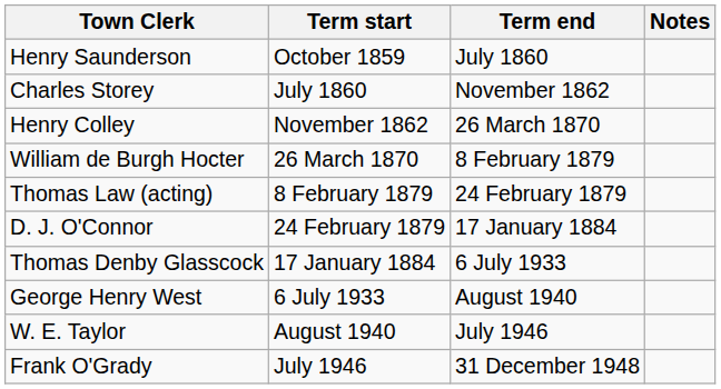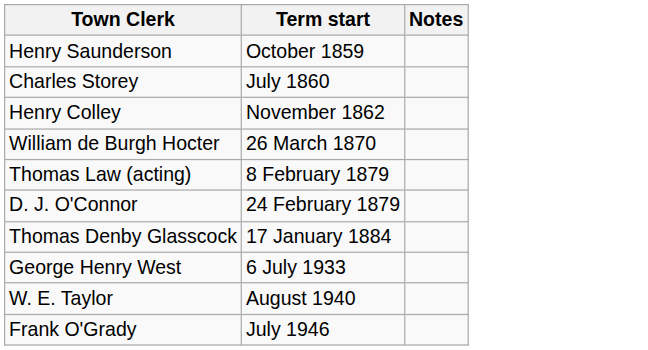 <table class="wikitable">
 <tr>
 <th>Town Clerk</th>
 <th>Term start</th>
-<th>Term end</th>
 <th>Notes</th>
 </tr>
 <tr>
 <td>Henry Saunderson</td>
 <td>October 1859</td>
-<td>July 1860</td>
 <td></td>
 </tr>
 <tr>
 <td>Charles Storey</td>
 <td>July 1860</td>
-<td>November 1862</td>
 <td></td>
 </tr>
 <tr>
 <td>Henry Colley</td>
 <td>November 1862</td>
-<td>26 March 1870</td>
 <td></td>
 </tr>
 <tr>
 <td>William de Burgh Hocter</td>
 <td>26 March 1870</td>
-<td>8 February 1879</td>
 <td></td>
 </tr>
 <tr>
 <td>Thomas Law (acting)</td>
 <td>8 February 1879</td>
-<td>24 February 1879</td>
 <td></td>
 </tr>
 <tr>
 <td>D. J. O'Connor</td>
 <td>24 February 1879</td>
-<td>17 January 1884</td>
 <td></td>
 </tr>
 <tr>
 <td>Thomas Denby Glasscock</td>
 <td>17 January 1884</td>
-<td>6 July 1933</td>
 <td></td>
 </tr>
 <tr>
 <td>George Henry West</td>
 <td>6 July 1933</td>
-<td>August 1940</td>
 <td></td>
 </tr>
 <tr>
 <td>W. E. Taylor</td>
 <td>August 1940</td>
-<td>July 1946</td>
 <td></td>
 </tr>
 <tr>
 <td>Frank O'Grady</td>
 <td>July 1946</td>
-<td>31 December 1948</td>
 <td></td>
 </tr>
 </table>
